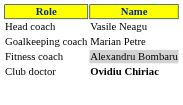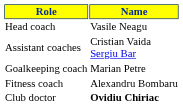 <table class="toccolours">
 <tr>
 <th style="background:#FFFF00;color:#032c96;border:1px solid #032c96;">Role</th>
 <th style="background:#FFFF00;color:#032c96;border:1px solid #032c96;">Name</th>
 </tr>
 <tr>
 <td>Head coach</td>
 <td> Vasile Neagu</td>
 </tr>
 <tr>
+<td>Assistant coaches</td>
+<td> Cristian Vaida <br>  <a href='#'>Sergiu Bar</a></td>
+</tr>
+<tr>
 <td>Goalkeeping coach</td>
 <td> Marian Petre</td>
 </tr>
 <tr>
 <td>Fitness coach</td>
-<td style="background: lightgrey;"> Alexandru Bombaru</td>
+<td> Alexandru Bombaru</td>
 </tr>
 <tr>
 <td>Club doctor</td>
 <td><strong> Ovidiu Chiriac</strong></td>
 </tr>
 </table>
